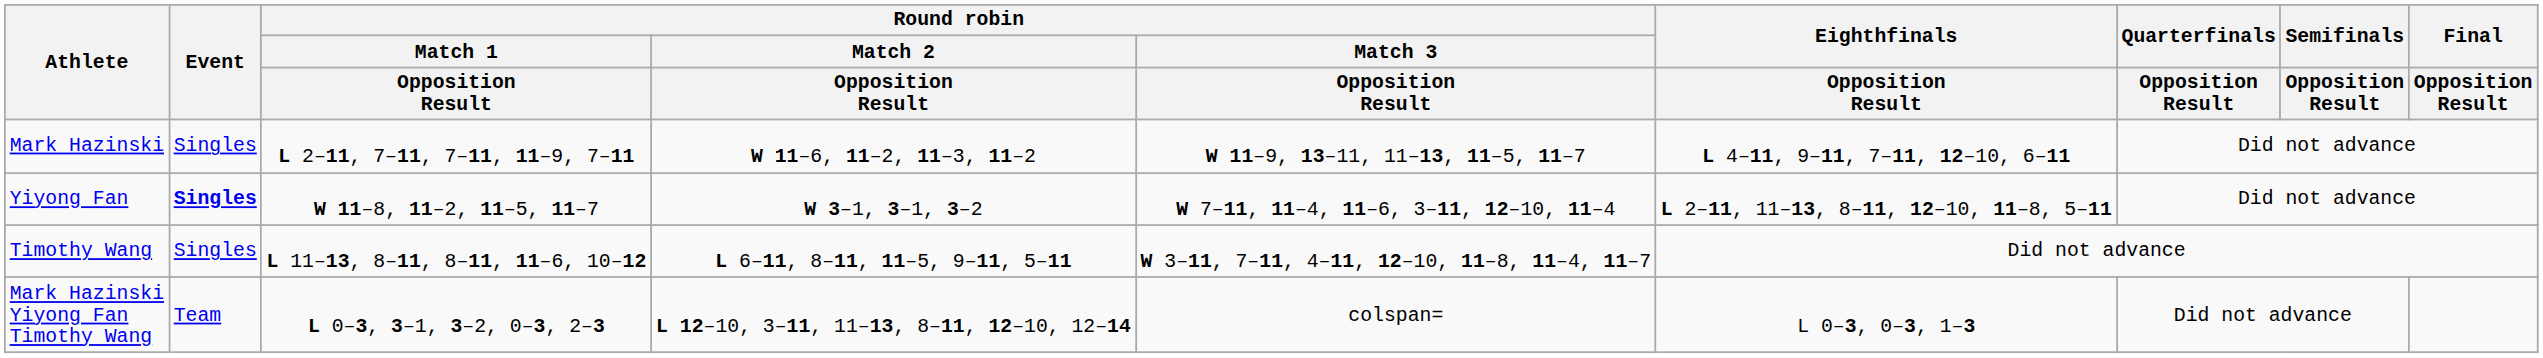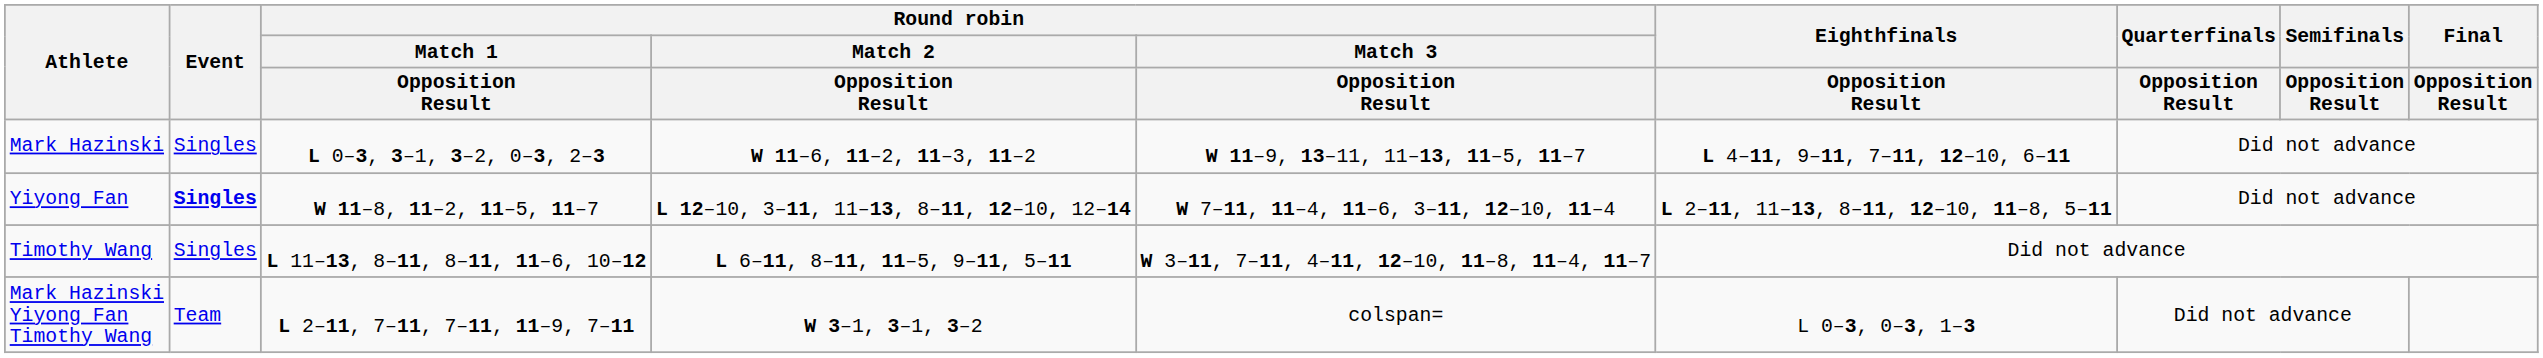 <table class="wikitable" style="font-size:85%">
 <tr>
 <th rowspan=3>Athlete</th>
 <th rowspan=3>Event</th>
 <th colspan=3>Round robin</th>
 <th rowspan=2>Eighthfinals</th>
 <th rowspan=2>Quarterfinals</th>
 <th rowspan=2>Semifinals</th>
 <th rowspan=2>Final</th>
 </tr>
 <tr>
 <th>Match 1</th>
 <th>Match 2</th>
 <th>Match 3</th>
 </tr>
 <tr>
 <th>Opposition<br>Result</th>
 <th>Opposition<br>Result</th>
 <th>Opposition<br>Result</th>
 <th>Opposition<br>Result</th>
 <th>Opposition<br>Result</th>
 <th>Opposition<br>Result</th>
 <th>Opposition<br>Result</th>
 </tr>
 <tr align=center>
 <td align=left><a href='#'>Mark Hazinski</a></td>
 <td align=left><a href='#'>Singles</a></td>
-<td><br><strong>L</strong> 2–<strong>11</strong>, 7–<strong>11</strong>, 7–<strong>11</strong>, <strong>11</strong>–9, 7–<strong>11</strong></td>
+<td><br><strong>L</strong> 0–<strong>3</strong>, <strong>3</strong>–1, <strong>3</strong>–2, 0–<strong>3</strong>, 2–<strong>3</strong></td>
 <td><br><strong>W</strong> <strong>11</strong>–6, <strong>11</strong>–2, <strong>11</strong>–3, <strong>11</strong>–2</td>
 <td><br><strong>W</strong> <strong>11</strong>–9, <strong>13</strong>–11, 11–<strong>13</strong>, <strong>11</strong>–5, <strong>11</strong>–7</td>
 <td><br><strong>L</strong> 4–<strong>11</strong>, 9–<strong>11</strong>, 7–<strong>11</strong>, <strong>12</strong>–10, 6–<strong>11</strong></td>
 <td colspan=3>Did not advance</td>
 </tr>
 <tr align=center>
 <td align=left><a href='#'>Yiyong Fan</a></td>
 <td align=left><strong><a href='#'>Singles</a></strong></td>
 <td><br><strong>W</strong> <strong>11</strong>–8, <strong>11</strong>–2, <strong>11</strong>–5, <strong>11</strong>–7</td>
-<td><br><strong>W</strong> <strong>3</strong>–1, <strong>3</strong>–1, <strong>3</strong>–2</td>
+<td><br><strong>L</strong> <strong>12</strong>–10, 3–<strong>11</strong>, 11–<strong>13</strong>, 8–<strong>11</strong>, <strong>12</strong>–10, 12–<strong>14</strong></td>
 <td><br><strong>W</strong> 7–<strong>11</strong>, <strong>11</strong>–4, <strong>11</strong>–6, 3–<strong>11</strong>, <strong>12</strong>–10, <strong>11</strong>–4</td>
 <td><br><strong>L</strong> 2–<strong>11</strong>, 11–<strong>13</strong>, 8–<strong>11</strong>, <strong>12</strong>–10, <strong>11</strong>–8, 5–<strong>11</strong></td>
 <td colspan=3>Did not advance</td>
 </tr>
 <tr align=center>
 <td align=left><a href='#'>Timothy Wang</a></td>
 <td align=left><a href='#'>Singles</a></td>
 <td><br><strong>L</strong> 11–<strong>13</strong>, 8–<strong>11</strong>, 8–<strong>11</strong>, <strong>11</strong>–6, 10–<strong>12</strong></td>
 <td><br><strong>L</strong> 6–<strong>11</strong>, 8–<strong>11</strong>, <strong>11</strong>–5, 9–<strong>11</strong>, 5–<strong>11</strong></td>
 <td><br><strong>W</strong> 3–<strong>11</strong>, 7–<strong>11</strong>, 4–<strong>11</strong>, <strong>12</strong>–10, <strong>11</strong>–8, <strong>11</strong>–4, <strong>11</strong>–7</td>
 <td colspan=4>Did not advance</td>
 </tr>
 <tr align=center>
 <td align=left><a href='#'>Mark Hazinski</a><br><a href='#'>Yiyong Fan</a><br><a href='#'>Timothy Wang</a></td>
 <td align=left><a href='#'>Team</a></td>
-<td><br><strong>L</strong> 0–<strong>3</strong>, <strong>3</strong>–1, <strong>3</strong>–2, 0–<strong>3</strong>, 2–<strong>3</strong></td>
-<td><br><strong>L</strong> <strong>12</strong>–10, 3–<strong>11</strong>, 11–<strong>13</strong>, 8–<strong>11</strong>, <strong>12</strong>–10, 12–<strong>14</strong></td>
+<td><br><strong>L</strong> 2–<strong>11</strong>, 7–<strong>11</strong>, 7–<strong>11</strong>, <strong>11</strong>–9, 7–<strong>11</strong></td>
+<td><br><strong>W</strong> <strong>3</strong>–1, <strong>3</strong>–1, <strong>3</strong>–2</td>
 <td>colspan= </td>
 <td><br>L 0–<strong>3</strong>, 0–<strong>3</strong>, 1–<strong>3</strong></td>
 <td colspan=2>Did not advance</td>
 </tr>
 </table>
